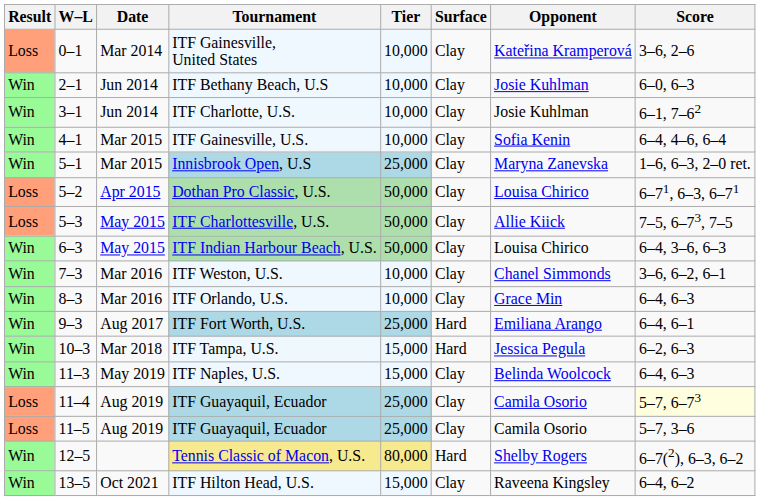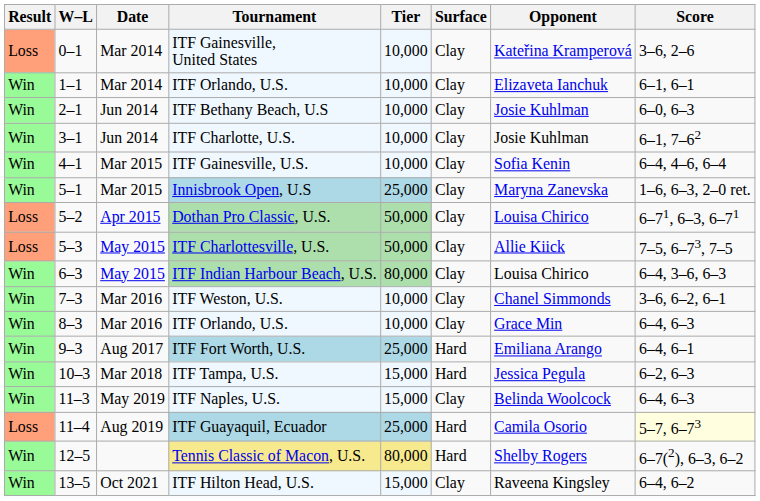 <table class="sortable wikitable">
 <tr>
 <th>Result</th>
 <th class="unsortable">W–L</th>
 <th>Date</th>
 <th>Tournament</th>
 <th>Tier</th>
 <th>Surface</th>
 <th>Opponent</th>
 <th class="unsortable">Score</th>
 </tr>
 <tr>
 <td style="background:#ffa07a;">Loss</td>
 <td>0–1</td>
 <td>Mar 2014</td>
 <td style="background:#f0f8ff;">ITF Gainesville, <br>United States</td>
 <td style="background:#f0f8ff;">10,000</td>
 <td>Clay</td>
 <td> <a href='#'>Kateřina Kramperová</a></td>
 <td>3–6, 2–6</td>
+</tr>
+<tr>
+<td style="background:#98fb98;">Win</td>
+<td>1–1</td>
+<td>Mar 2014</td>
+<td style="background:#f0f8ff;">ITF Orlando, U.S.</td>
+<td style="background:#f0f8ff;">10,000</td>
+<td>Clay</td>
+<td> <a href='#'>Elizaveta Ianchuk</a></td>
+<td>6–1, 6–1</td>
 </tr>
 <tr>
 <td style="background:#98fb98;">Win</td>
 <td>2–1</td>
 <td>Jun 2014</td>
 <td style="background:#f0f8ff;">ITF Bethany Beach, U.S</td>
 <td style="background:#f0f8ff;">10,000</td>
 <td>Clay</td>
 <td> <a href='#'>Josie Kuhlman</a></td>
 <td>6–0, 6–3</td>
 </tr>
 <tr>
 <td style="background:#98fb98;">Win</td>
 <td>3–1</td>
 <td>Jun 2014</td>
 <td style="background:#f0f8ff;">ITF Charlotte, U.S.</td>
 <td style="background:#f0f8ff;">10,000</td>
 <td>Clay</td>
 <td> Josie Kuhlman</td>
 <td>6–1, 7–6<sup>2</sup></td>
 </tr>
 <tr>
 <td style="background:#98fb98;">Win</td>
 <td>4–1</td>
 <td>Mar 2015</td>
 <td style="background:#f0f8ff;">ITF Gainesville, U.S.</td>
 <td style="background:#f0f8ff;">10,000</td>
 <td>Clay</td>
 <td> <a href='#'>Sofia Kenin</a></td>
 <td>6–4, 4–6, 6–4</td>
 </tr>
 <tr>
 <td style="background:#98fb98;">Win</td>
 <td>5–1</td>
 <td>Mar 2015</td>
 <td style="background:lightblue;"><a href='#'>Innisbrook Open</a>, U.S</td>
 <td style="background:lightblue;">25,000</td>
 <td>Clay</td>
 <td> <a href='#'>Maryna Zanevska</a></td>
 <td>1–6, 6–3, 2–0 ret.</td>
 </tr>
 <tr>
 <td style="background:#ffa07a;">Loss</td>
 <td>5–2</td>
 <td><a href='#'>Apr 2015</a></td>
 <td style="background:#addfad;"><a href='#'>Dothan Pro Classic</a>, U.S.</td>
 <td style="background:#addfad;">50,000</td>
 <td>Clay</td>
 <td> <a href='#'>Louisa Chirico</a></td>
 <td>6–7<sup>1</sup>, 6–3, 6–7<sup>1</sup></td>
 </tr>
 <tr>
 <td style="background:#ffa07a;">Loss</td>
 <td>5–3</td>
 <td><a href='#'>May 2015</a></td>
 <td style="background:#addfad;"><a href='#'>ITF Charlottesville</a>, U.S.</td>
 <td style="background:#addfad;">50,000</td>
 <td>Clay</td>
 <td> <a href='#'>Allie Kiick</a></td>
 <td>7–5, 6–7<sup>3</sup>, 7–5</td>
 </tr>
 <tr>
 <td style="background:#98fb98;">Win</td>
 <td>6–3</td>
 <td><a href='#'>May 2015</a></td>
 <td style="background:#addfad;"><a href='#'>ITF Indian Harbour Beach</a>, U.S.</td>
-<td style="background:#addfad;">50,000</td>
+<td style="background:#addfad;">80,000</td>
 <td>Clay</td>
 <td> Louisa Chirico</td>
 <td>6–4, 3–6, 6–3</td>
 </tr>
 <tr>
 <td style="background:#98fb98;">Win</td>
 <td>7–3</td>
 <td>Mar 2016</td>
 <td style="background:#f0f8ff;">ITF Weston, U.S.</td>
 <td style="background:#f0f8ff;">10,000</td>
 <td>Clay</td>
 <td> <a href='#'>Chanel Simmonds</a></td>
 <td>3–6, 6–2, 6–1</td>
 </tr>
 <tr>
 <td style="background:#98fb98;">Win</td>
 <td>8–3</td>
 <td>Mar 2016</td>
 <td style="background:#f0f8ff;">ITF Orlando, U.S.</td>
 <td style="background:#f0f8ff;">10,000</td>
 <td>Clay</td>
 <td> <a href='#'>Grace Min</a></td>
 <td>6–4, 6–3</td>
 </tr>
 <tr>
 <td style="background:#98fb98;">Win</td>
 <td>9–3</td>
 <td>Aug 2017</td>
 <td style="background:lightblue;">ITF Fort Worth, U.S.</td>
 <td style="background:lightblue;">25,000</td>
 <td>Hard</td>
 <td> <a href='#'>Emiliana Arango</a></td>
 <td>6–4, 6–1</td>
 </tr>
 <tr>
 <td style="background:#98fb98;">Win</td>
 <td>10–3</td>
 <td>Mar 2018</td>
 <td style="background:#f0f8ff;">ITF Tampa, U.S.</td>
 <td style="background:#f0f8ff;">15,000</td>
 <td>Hard</td>
 <td> <a href='#'>Jessica Pegula</a></td>
 <td>6–2, 6–3</td>
 </tr>
 <tr>
 <td style="background:#98fb98;">Win</td>
 <td>11–3</td>
 <td>May 2019</td>
 <td style="background:#f0f8ff;">ITF Naples, U.S.</td>
 <td style="background:#f0f8ff;">15,000</td>
 <td>Clay</td>
 <td> <a href='#'>Belinda Woolcock</a></td>
 <td>6–4, 6–3</td>
 </tr>
 <tr>
 <td style="background:#ffa07a;">Loss</td>
 <td>11–4</td>
 <td>Aug 2019</td>
 <td style="background:lightblue;">ITF Guayaquil, Ecuador</td>
 <td style="background:lightblue;">25,000</td>
-<td>Clay</td>
+<td>Hard</td>
 <td> <a href='#'>Camila Osorio</a></td>
 <td style="background: lightyellow;">5–7, 6–7<sup>3</sup></td>
-</tr>
-<tr>
-<td style="background:#ffa07a;">Loss</td>
-<td>11–5</td>
-<td>Aug 2019</td>
-<td style="background:lightblue;">ITF Guayaquil, Ecuador</td>
-<td style="background:lightblue;">25,000</td>
-<td>Clay</td>
-<td> Camila Osorio</td>
-<td>5–7, 3–6</td>
 </tr>
 <tr>
 <td style="background:#98fb98;">Win</td>
 <td>12–5</td>
 <td><a href='#'></a></td>
 <td style="background:#f7e98e;"><a href='#'>Tennis Classic of Macon</a>, U.S.</td>
 <td style="background:#f7e98e;">80,000</td>
 <td>Hard</td>
 <td> <a href='#'>Shelby Rogers</a></td>
 <td>6–7(<sup>2</sup>), 6–3, 6–2</td>
 </tr>
 <tr>
 <td style="background:#98fb98;">Win</td>
 <td>13–5</td>
 <td>Oct 2021</td>
 <td style="background:#f0f8ff;">ITF Hilton Head, U.S.</td>
 <td style="background:#f0f8ff;">15,000</td>
 <td>Clay</td>
 <td> Raveena Kingsley</td>
 <td>6–4, 6–2</td>
 </tr>
 </table>
